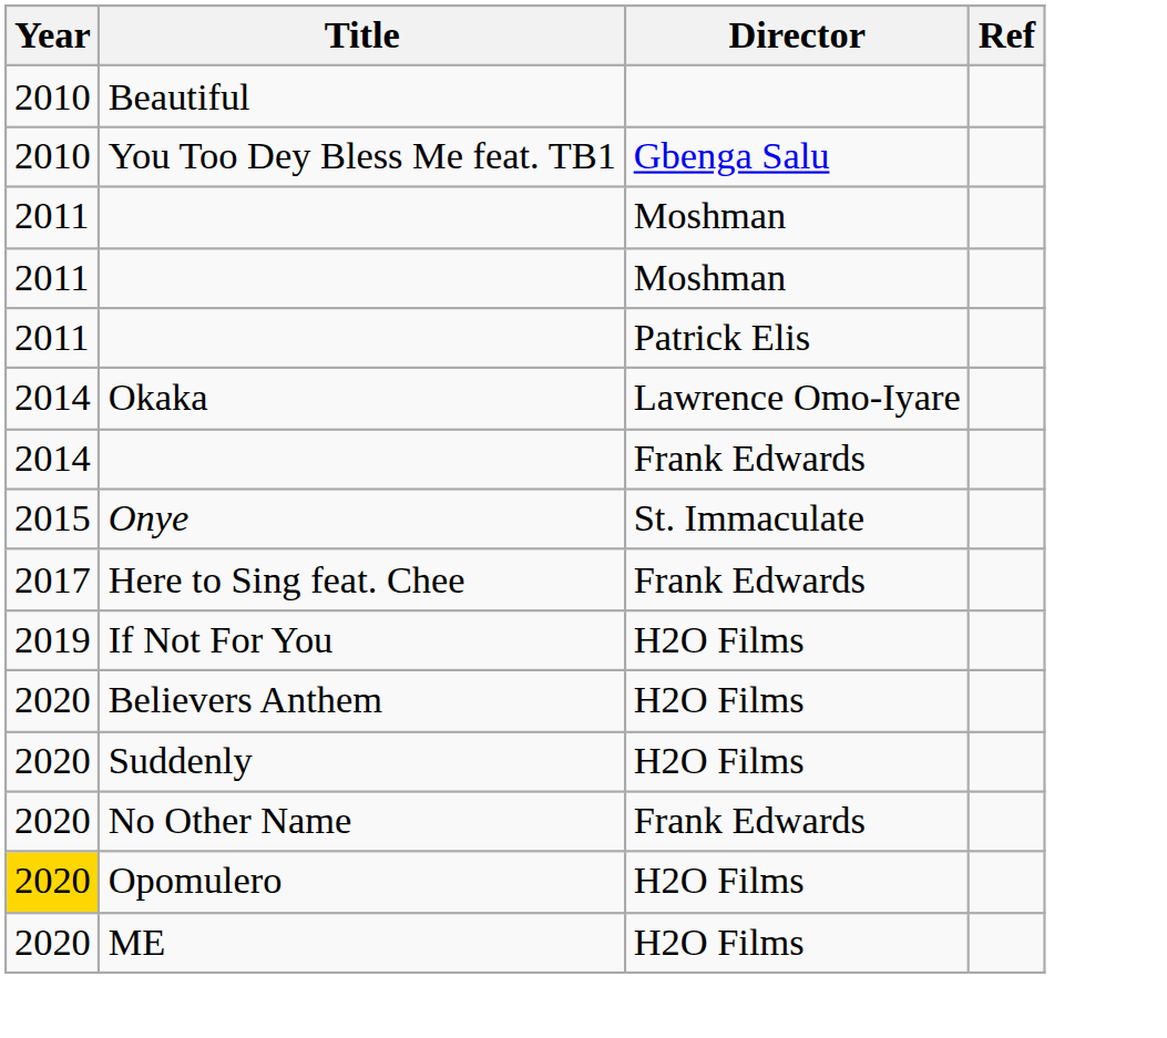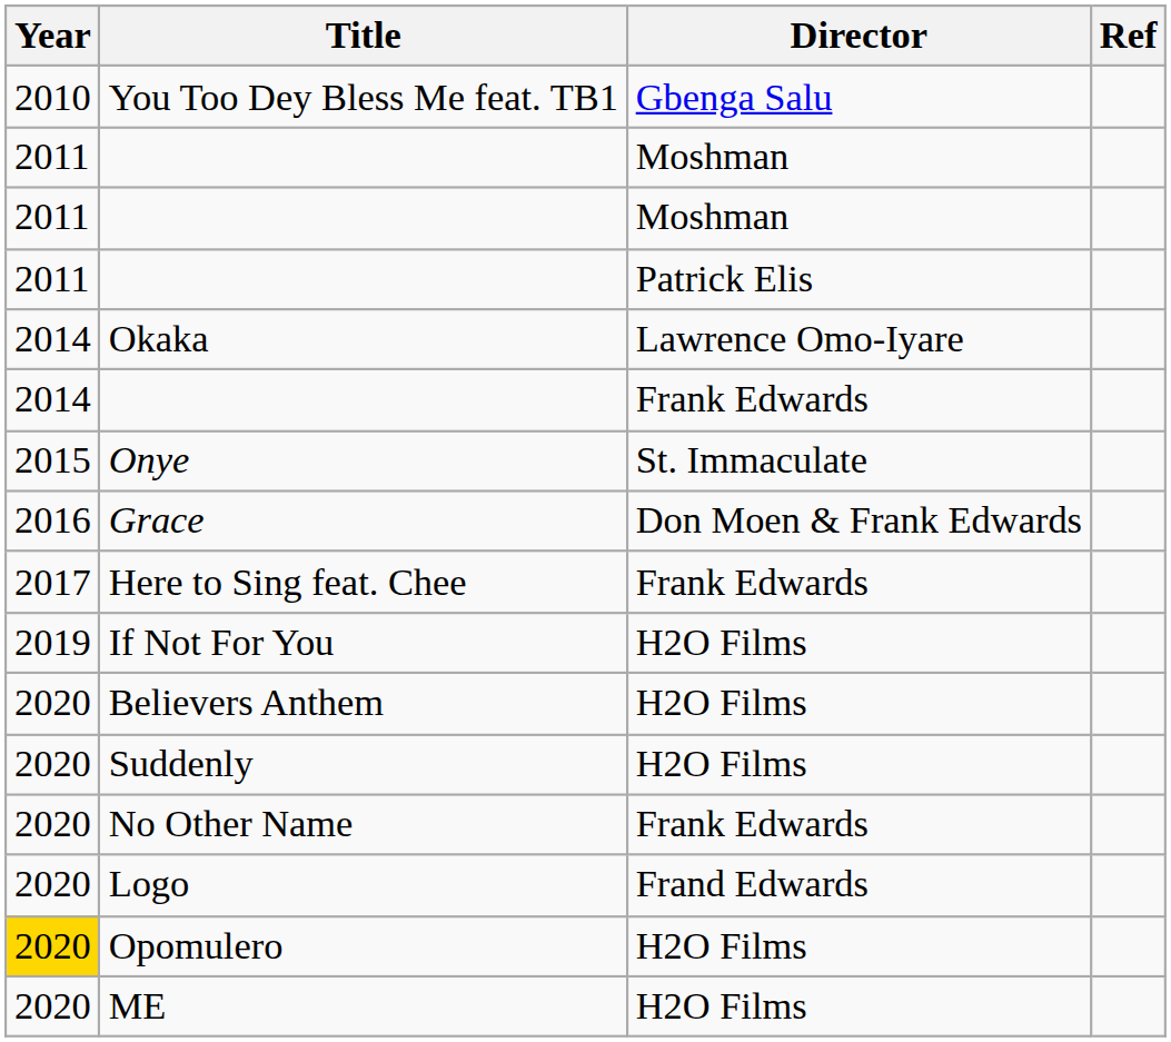 <table class="wikitable">
 <tr>
 <th>Year</th>
 <th>Title</th>
 <th>Director</th>
 <th>Ref</th>
-</tr>
-<tr>
-<td>2010</td>
-<td>Beautiful</td>
-<td></td>
-<td></td>
 </tr>
 <tr>
 <td>2010</td>
 <td>You Too Dey Bless Me feat. TB1</td>
 <td><a href='#'>Gbenga Salu</a></td>
 <td></td>
 </tr>
 <tr>
 <td>2011</td>
 <td></td>
 <td>Moshman</td>
 <td></td>
 </tr>
 <tr>
 <td>2011</td>
 <td></td>
 <td>Moshman</td>
 <td></td>
 </tr>
 <tr>
 <td>2011</td>
 <td></td>
 <td>Patrick Elis</td>
 <td></td>
 </tr>
 <tr>
 <td>2014</td>
 <td>Okaka</td>
 <td>Lawrence Omo-Iyare</td>
 <td></td>
 </tr>
 <tr>
 <td>2014</td>
 <td></td>
 <td>Frank Edwards</td>
 <td></td>
 </tr>
 <tr>
 <td>2015</td>
 <td><em>Onye</em></td>
 <td>St. Immaculate</td>
 <td></td>
 </tr>
 <tr>
+<td>2016</td>
+<td><em>Grace</em></td>
+<td>Don Moen & Frank Edwards</td>
+<td></td>
+</tr>
+<tr>
 <td>2017</td>
 <td>Here to Sing feat. Chee</td>
 <td>Frank Edwards</td>
 <td></td>
 </tr>
 <tr>
 <td>2019</td>
 <td>If Not For You</td>
 <td>H2O Films</td>
 <td></td>
 </tr>
 <tr>
 <td>2020</td>
 <td>Believers Anthem</td>
 <td>H2O Films</td>
 <td></td>
 </tr>
 <tr>
 <td>2020</td>
 <td>Suddenly</td>
 <td>H2O Films</td>
 <td></td>
 </tr>
 <tr>
 <td>2020</td>
 <td>No Other Name</td>
 <td>Frank Edwards</td>
 <td></td>
 </tr>
 <tr>
+<td>2020</td>
+<td>Logo</td>
+<td>Frand Edwards</td>
+<td></td>
+</tr>
+<tr>
 <td style="background: gold;">2020</td>
 <td>Opomulero</td>
 <td>H2O Films</td>
 <td></td>
 </tr>
 <tr>
 <td>2020</td>
 <td>ME</td>
 <td>H2O Films</td>
 <td></td>
 </tr>
 </table>
